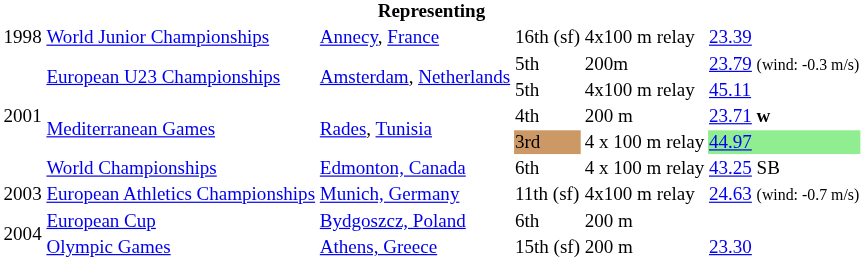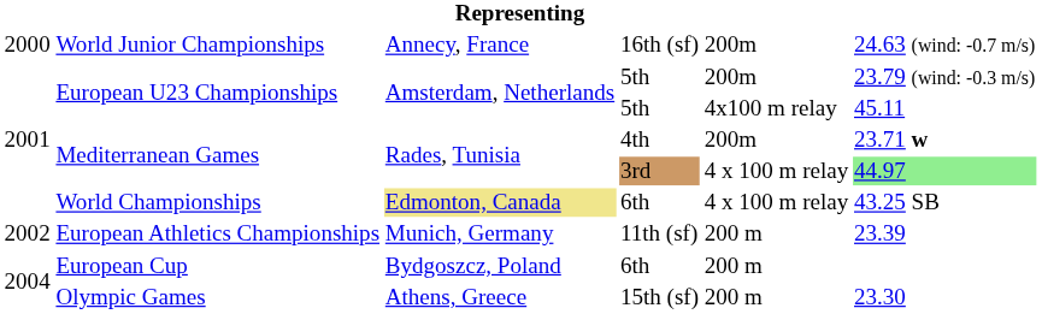 <table>
 <tr>
 <th colspan="6">Representing </th>
 </tr>
 <tr>
-<td>1998</td>
+<td>2000</td>
 <td><a href='#'>World Junior Championships</a></td>
 <td><a href='#'>Annecy</a>, <a href='#'>France</a></td>
 <td>16th (sf)</td>
-<td>4x100 m relay</td>
-<td><a href='#'>23.39</a></td>
+<td>200m </td>
+<td><a href='#'>24.63</a> <small>(wind: -0.7 m/s)</small></td>
 </tr>
 <tr>
 <td rowspan=5>2001</td>
 <td rowspan=2><a href='#'>European U23 Championships</a></td>
 <td rowspan=2><a href='#'>Amsterdam</a>, <a href='#'>Netherlands</a></td>
 <td>5th</td>
 <td>200m </td>
 <td><a href='#'>23.79</a> <small>(wind: -0.3 m/s)</small></td>
 </tr>
 <tr>
 <td>5th</td>
 <td>4x100 m relay</td>
 <td><a href='#'>45.11</a></td>
 </tr>
 <tr>
 <td rowspan=2><a href='#'>Mediterranean Games</a></td>
 <td rowspan=2><a href='#'>Rades</a>, <a href='#'>Tunisia</a></td>
 <td>4th</td>
-<td>200 m </td>
+<td>200m </td>
 <td><a href='#'>23.71</a> <strong>w</strong></td>
 </tr>
 <tr>
 <td bgcolor=cc9966>3rd</td>
 <td>4 x 100 m relay</td>
 <td style="background: lightgreen;"><a href='#'>44.97</a></td>
 </tr>
 <tr>
 <td><a href='#'>World Championships</a></td>
-<td><a href='#'>Edmonton, Canada</a></td>
+<td style="background: khaki;"><a href='#'>Edmonton, Canada</a></td>
 <td>6th</td>
 <td>4 x 100 m relay</td>
 <td><a href='#'>43.25</a> SB</td>
 </tr>
 <tr>
-<td>2003</td>
+<td>2002</td>
 <td><a href='#'>European Athletics Championships</a></td>
 <td><a href='#'>Munich, Germany</a></td>
 <td>11th (sf)</td>
-<td>4x100 m relay</td>
-<td><a href='#'>24.63</a> <small>(wind: -0.7 m/s)</small></td>
+<td>200 m </td>
+<td><a href='#'>23.39</a></td>
 </tr>
 <tr>
 <td rowspan=2>2004</td>
 <td><a href='#'>European Cup</a></td>
 <td><a href='#'>Bydgoszcz, Poland</a></td>
 <td>6th</td>
 <td>200 m </td>
 <td></td>
 </tr>
 <tr>
 <td><a href='#'>Olympic Games</a></td>
 <td><a href='#'>Athens, Greece</a></td>
 <td>15th (sf)</td>
 <td>200 m </td>
 <td><a href='#'>23.30</a></td>
 </tr>
 <tr>
 </tr>
 </table>
